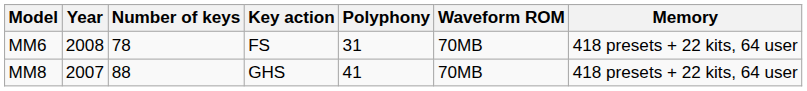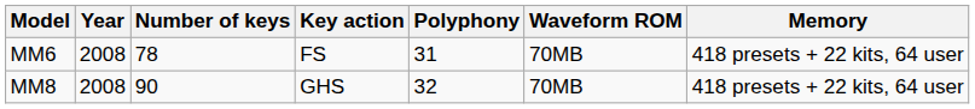 <table class="wikitable">
 <tr>
 <th>Model</th>
 <th>Year</th>
 <th>Number of keys</th>
 <th>Key action</th>
 <th>Polyphony</th>
 <th>Waveform ROM</th>
 <th>Memory</th>
 </tr>
 <tr>
 <td>MM6</td>
 <td>2008</td>
 <td>78</td>
 <td>FS</td>
 <td>31</td>
 <td>70MB</td>
 <td>418 presets + 22 kits, 64 user</td>
 </tr>
 <tr>
 <td>MM8</td>
-<td>2007</td>
-<td>88</td>
+<td>2008</td>
+<td>90</td>
 <td>GHS</td>
-<td>41</td>
+<td>32</td>
 <td>70MB</td>
 <td>418 presets + 22 kits, 64 user</td>
 </tr>
 </table>
